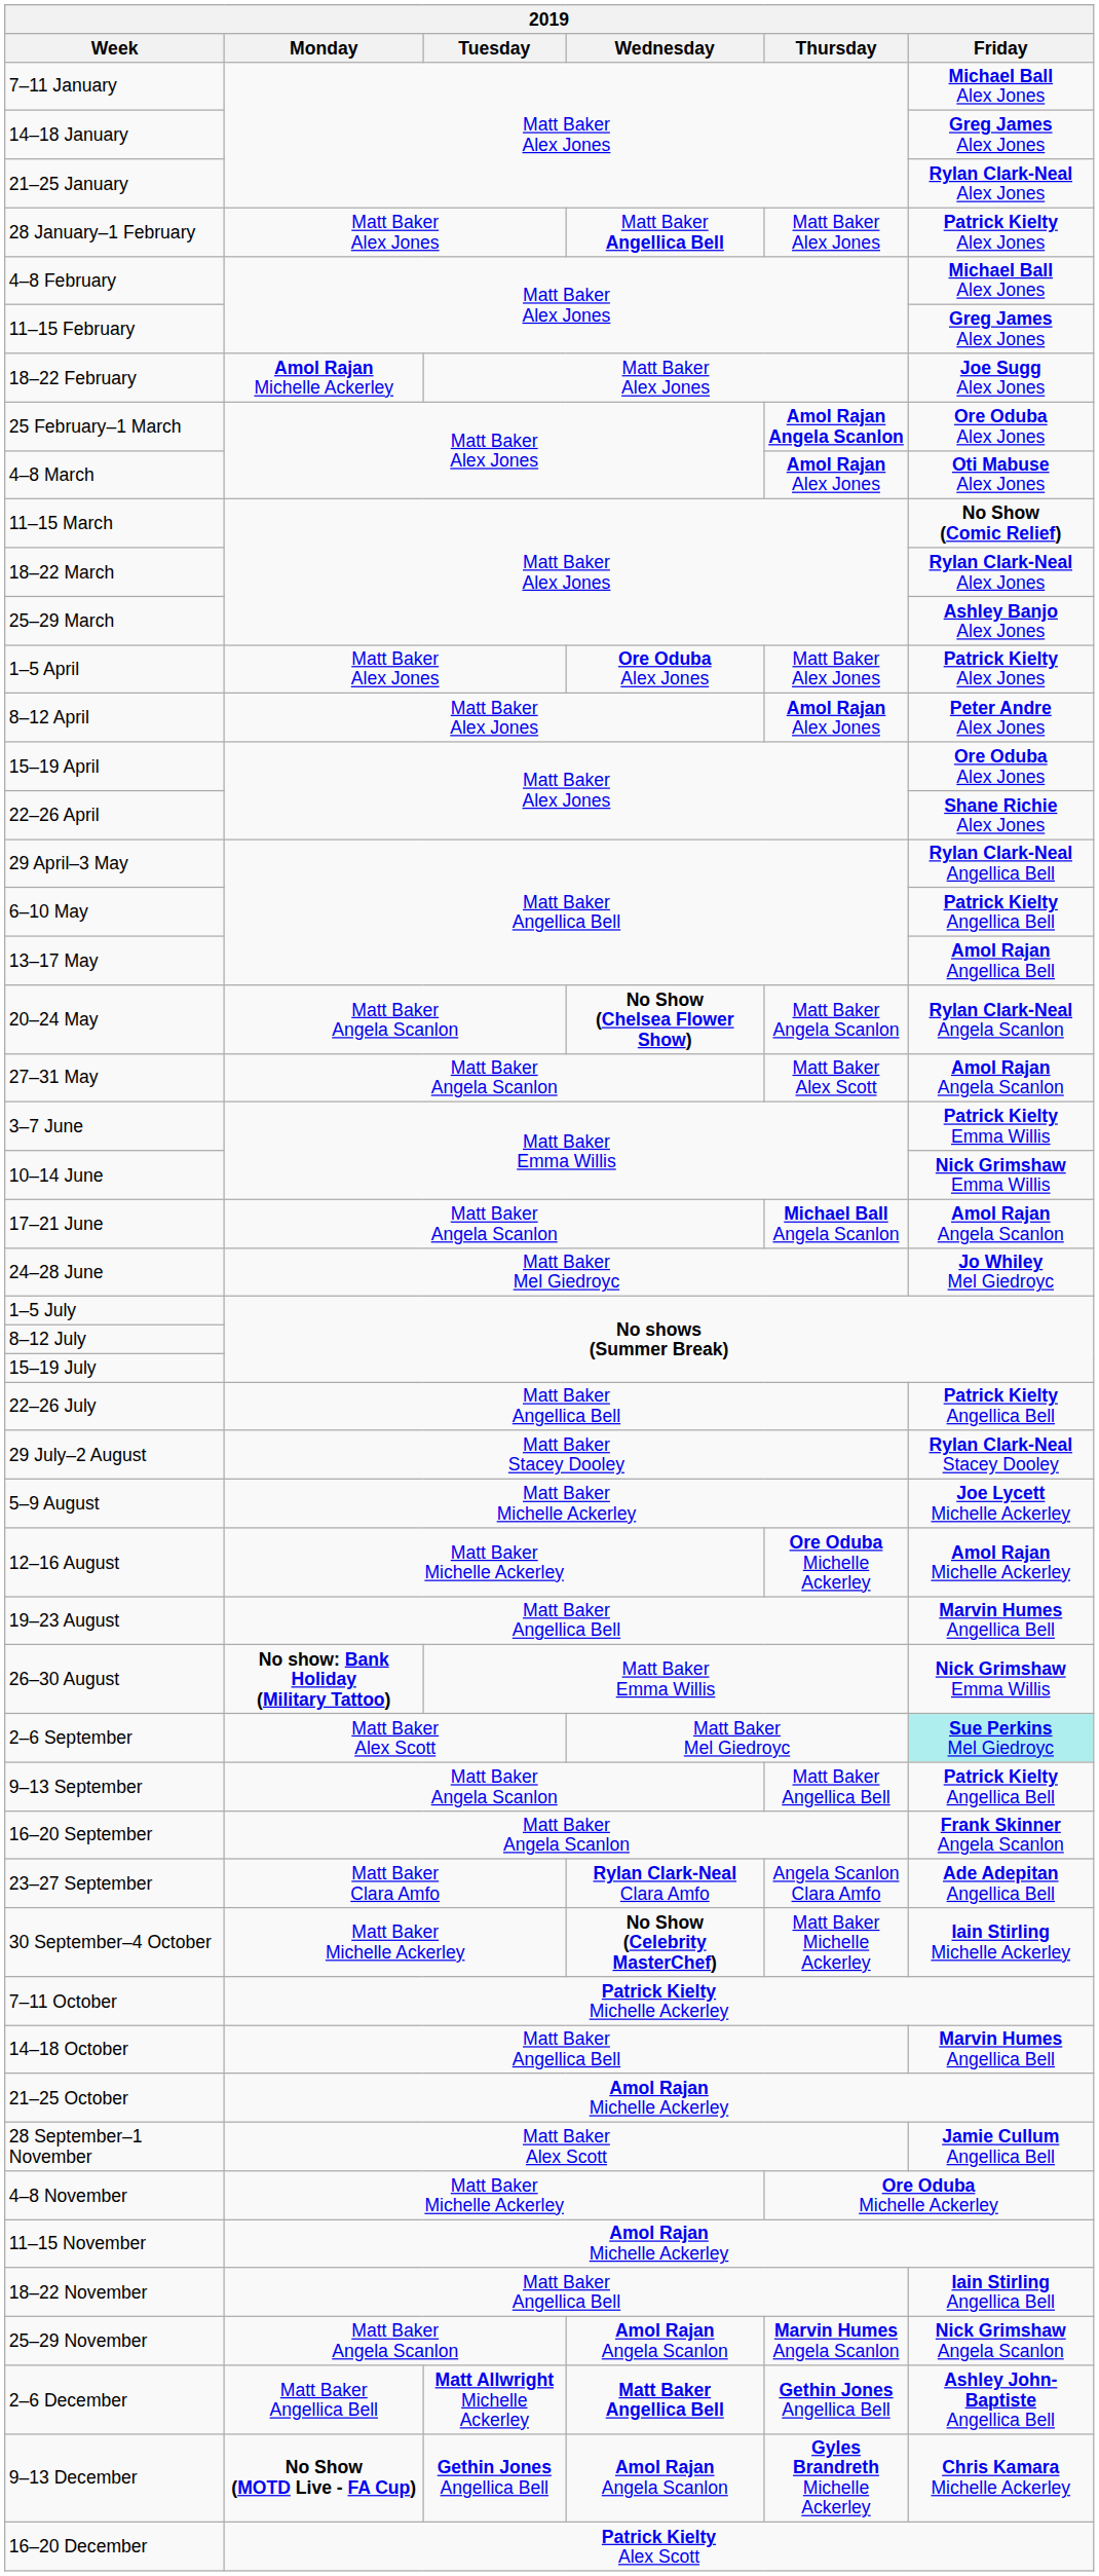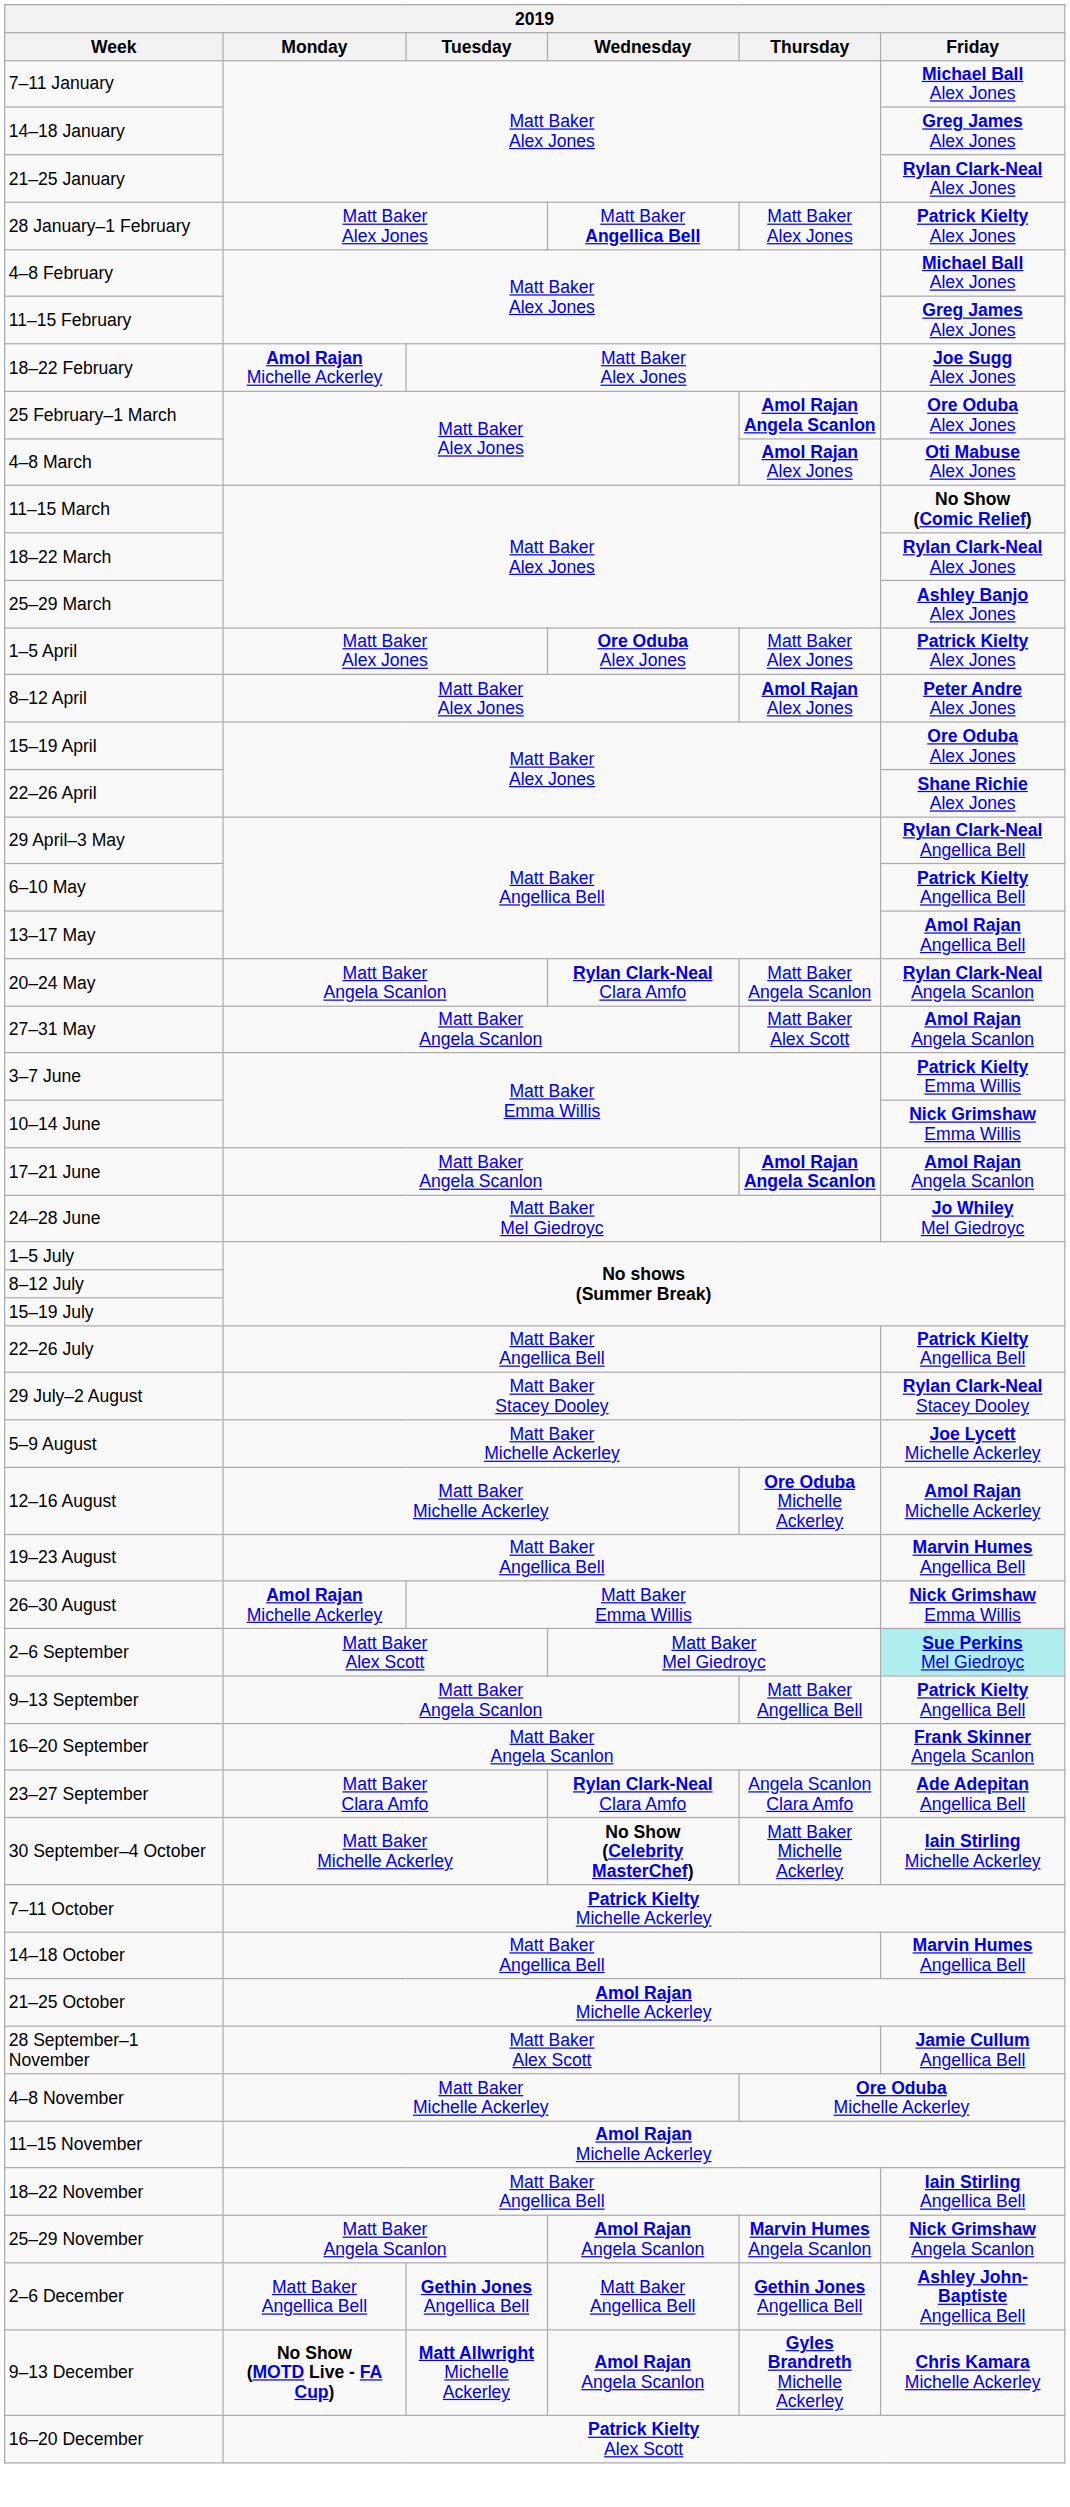 <table class="wikitable mw-collapsible" style="border:1px #aaa solid; font-size:90%;">
 <tr style="text-align:center; background:#b0c4de;">
 <th colspan=6>2019</th>
 </tr>
 <tr>
 <th>Week</th>
 <th>Monday</th>
 <th>Tuesday</th>
 <th>Wednesday</th>
 <th>Thursday</th>
 <th>Friday</th>
 </tr>
 <tr>
 <td>7–11 January</td>
 <td rowspan="3" colspan="4" style="text-align:center;"><a href='#'>Matt Baker</a><br><a href='#'>Alex Jones</a></td>
 <td style="text-align:center;"><strong><a href='#'>Michael Ball</a></strong><br><a href='#'>Alex Jones</a></td>
 </tr>
 <tr>
 <td>14–18 January</td>
 <td style="text-align:center;"><strong><a href='#'>Greg James</a></strong><br><a href='#'>Alex Jones</a></td>
 </tr>
 <tr>
 <td>21–25 January</td>
 <td style="text-align:center;"><strong><a href='#'>Rylan Clark-Neal</a></strong><br><a href='#'>Alex Jones</a></td>
 </tr>
 <tr>
 <td>28 January–1 February</td>
 <td colspan="2" style="text-align:center;"><a href='#'>Matt Baker</a><br><a href='#'>Alex Jones</a></td>
 <td style="text-align:center;"><a href='#'>Matt Baker</a><br><strong><a href='#'>Angellica Bell</a></strong></td>
 <td style="text-align:center;"><a href='#'>Matt Baker</a><br><a href='#'>Alex Jones</a></td>
 <td style="text-align:center;"><strong><a href='#'>Patrick Kielty</a></strong><br><a href='#'>Alex Jones</a></td>
 </tr>
 <tr>
 <td>4–8 February</td>
 <td rowspan="2" colspan="4" style="text-align:center;"><a href='#'>Matt Baker</a><br><a href='#'>Alex Jones</a></td>
 <td style="text-align:center;"><strong><a href='#'>Michael Ball</a></strong><br><a href='#'>Alex Jones</a></td>
 </tr>
 <tr>
 <td>11–15 February</td>
 <td style="text-align:center;"><strong><a href='#'>Greg James</a></strong><br><a href='#'>Alex Jones</a></td>
 </tr>
 <tr>
 <td>18–22 February</td>
 <td style="text-align:center;"><strong><a href='#'>Amol Rajan</a></strong><br><a href='#'>Michelle Ackerley</a></td>
 <td colspan="3" style="text-align:center;"><a href='#'>Matt Baker</a><br><a href='#'>Alex Jones</a></td>
 <td style="text-align:center;"><strong><a href='#'>Joe Sugg</a></strong><br><a href='#'>Alex Jones</a></td>
 </tr>
 <tr>
 <td>25 February–1 March</td>
 <td rowspan="2" colspan="3" style="text-align:center;"><a href='#'>Matt Baker</a><br><a href='#'>Alex Jones</a></td>
 <td style="text-align:center;"><strong><a href='#'>Amol Rajan</a></strong><br><strong><a href='#'>Angela Scanlon</a></strong></td>
 <td style="text-align:center;"><strong><a href='#'>Ore Oduba</a></strong><br><a href='#'>Alex Jones</a></td>
 </tr>
 <tr>
 <td>4–8 March</td>
 <td style="text-align:center;"><strong><a href='#'>Amol Rajan</a></strong><br><a href='#'>Alex Jones</a></td>
 <td style="text-align:center;"><strong><a href='#'>Oti Mabuse</a></strong><br><a href='#'>Alex Jones</a></td>
 </tr>
 <tr>
 <td>11–15 March</td>
 <td rowspan="3" colspan="4" style="text-align:center;"><a href='#'>Matt Baker</a><br><a href='#'>Alex Jones</a></td>
 <td style="text-align:center;"><strong>No Show<br>(<a href='#'>Comic Relief</a>)</strong></td>
 </tr>
 <tr>
 <td>18–22 March</td>
 <td style="text-align:center;"><strong><a href='#'>Rylan Clark-Neal</a></strong><br><a href='#'>Alex Jones</a></td>
 </tr>
 <tr>
 <td>25–29 March</td>
 <td style="text-align:center;"><strong><a href='#'>Ashley Banjo</a></strong><br><a href='#'>Alex Jones</a></td>
 </tr>
 <tr>
 <td>1–5 April</td>
 <td colspan="2" style="text-align:center;"><a href='#'>Matt Baker</a><br><a href='#'>Alex Jones</a></td>
 <td style="text-align:center;"><strong><a href='#'>Ore Oduba</a></strong><br><a href='#'>Alex Jones</a></td>
 <td style="text-align:center;"><a href='#'>Matt Baker</a><br><a href='#'>Alex Jones</a></td>
 <td style="text-align:center;"><strong><a href='#'>Patrick Kielty</a></strong><br><a href='#'>Alex Jones</a></td>
 </tr>
 <tr>
 <td>8–12 April</td>
 <td colspan="3" style="text-align:center;"><a href='#'>Matt Baker</a><br><a href='#'>Alex Jones</a></td>
 <td style="text-align:center;"><strong><a href='#'>Amol Rajan</a></strong><br><a href='#'>Alex Jones</a></td>
 <td style="text-align:center;"><strong><a href='#'>Peter Andre</a></strong><br><a href='#'>Alex Jones</a></td>
 </tr>
 <tr>
 <td>15–19 April</td>
 <td rowspan="2" colspan="4" style="text-align:center;"><a href='#'>Matt Baker</a><br><a href='#'>Alex Jones</a></td>
 <td style="text-align:center;"><strong><a href='#'>Ore Oduba</a></strong><br><a href='#'>Alex Jones</a></td>
 </tr>
 <tr>
 <td>22–26 April</td>
 <td style="text-align:center;"><strong><a href='#'>Shane Richie</a></strong><br><a href='#'>Alex Jones</a></td>
 </tr>
 <tr>
 <td>29 April–3 May</td>
 <td rowspan="3" colspan="4" style="text-align:center;"><a href='#'>Matt Baker</a><br><a href='#'>Angellica Bell</a></td>
 <td style="text-align:center;"><strong><a href='#'>Rylan Clark-Neal</a></strong><br><a href='#'>Angellica Bell</a></td>
 </tr>
 <tr>
 <td>6–10 May</td>
 <td style="text-align:center;"><strong><a href='#'>Patrick Kielty</a></strong><br><a href='#'>Angellica Bell</a></td>
 </tr>
 <tr>
 <td>13–17 May</td>
 <td style="text-align:center;"><strong><a href='#'>Amol Rajan</a></strong><br><a href='#'>Angellica Bell</a></td>
 </tr>
 <tr>
 <td>20–24 May</td>
 <td colspan="2" style="text-align:center;"><a href='#'>Matt Baker</a><br><a href='#'>Angela Scanlon</a></td>
-<td style="text-align:center;"><strong>No Show<br>(<a href='#'>Chelsea Flower Show</a>)</strong></td>
+<td style="text-align:center;"><strong><a href='#'>Rylan Clark-Neal</a></strong><br><a href='#'>Clara Amfo</a></td>
 <td style="text-align:center;"><a href='#'>Matt Baker</a><br><a href='#'>Angela Scanlon</a></td>
 <td style="text-align:center;"><strong><a href='#'>Rylan Clark-Neal</a></strong><br><a href='#'>Angela Scanlon</a></td>
 </tr>
 <tr>
 <td>27–31 May</td>
 <td colspan="3" style="text-align:center;"><a href='#'>Matt Baker</a><br><a href='#'>Angela Scanlon</a></td>
 <td style="text-align:center;"><a href='#'>Matt Baker</a><br><a href='#'>Alex Scott</a></td>
 <td style="text-align:center;"><strong><a href='#'>Amol Rajan</a></strong><br><a href='#'>Angela Scanlon</a></td>
 </tr>
 <tr>
 <td>3–7 June</td>
 <td rowspan="2" colspan="4" style="text-align:center;"><a href='#'>Matt Baker</a><br><a href='#'>Emma Willis</a></td>
 <td style="text-align:center;"><strong><a href='#'>Patrick Kielty</a></strong><br><a href='#'>Emma Willis</a></td>
 </tr>
 <tr>
 <td>10–14 June</td>
 <td style="text-align:center;"><strong><a href='#'>Nick Grimshaw</a></strong><br><a href='#'>Emma Willis</a></td>
 </tr>
 <tr>
 <td>17–21 June</td>
 <td colspan="3" style="text-align:center;"><a href='#'>Matt Baker</a><br><a href='#'>Angela Scanlon</a></td>
-<td style="text-align:center;"><strong><a href='#'>Michael Ball</a></strong><br><a href='#'>Angela Scanlon</a></td>
+<td style="text-align:center;"><strong><a href='#'>Amol Rajan</a></strong><br><strong><a href='#'>Angela Scanlon</a></strong></td>
 <td style="text-align:center;"><strong><a href='#'>Amol Rajan</a></strong><br><a href='#'>Angela Scanlon</a></td>
 </tr>
 <tr>
 <td>24–28 June</td>
 <td colspan="4" style="text-align:center;"><a href='#'>Matt Baker</a><br><a href='#'>Mel Giedroyc</a></td>
 <td style="text-align:center;"><strong><a href='#'>Jo Whiley</a></strong><br><a href='#'>Mel Giedroyc</a></td>
 </tr>
 <tr>
 <td>1–5 July</td>
 <td rowspan="3" colspan="5" style="text-align:center;"><strong>No shows<br>(Summer Break)</strong></td>
 </tr>
 <tr>
 <td>8–12 July</td>
 </tr>
 <tr>
 <td>15–19 July</td>
 </tr>
 <tr>
 <td>22–26 July</td>
 <td colspan="4" style="text-align:center;"><a href='#'>Matt Baker</a><br><a href='#'>Angellica Bell</a></td>
 <td style="text-align:center;"><strong><a href='#'>Patrick Kielty</a></strong><br><a href='#'>Angellica Bell</a></td>
 </tr>
 <tr>
 <td>29 July–2 August</td>
 <td colspan="4" style="text-align:center;"><a href='#'>Matt Baker</a><br><a href='#'>Stacey Dooley</a></td>
 <td style="text-align:center;"><strong><a href='#'>Rylan Clark-Neal</a></strong><br><a href='#'>Stacey Dooley</a></td>
 </tr>
 <tr>
 <td>5–9 August</td>
 <td colspan="4" style="text-align:center;"><a href='#'>Matt Baker</a><br><a href='#'>Michelle Ackerley</a></td>
 <td style="text-align:center;"><strong><a href='#'>Joe Lycett</a></strong><br><a href='#'>Michelle Ackerley</a></td>
 </tr>
 <tr>
 <td>12–16 August</td>
 <td colspan="3" style="text-align:center;"><a href='#'>Matt Baker</a><br><a href='#'>Michelle Ackerley</a></td>
 <td style="text-align:center;"><strong><a href='#'>Ore Oduba</a></strong><br><a href='#'>Michelle Ackerley</a></td>
 <td style="text-align:center;"><strong><a href='#'>Amol Rajan</a></strong><br><a href='#'>Michelle Ackerley</a></td>
 </tr>
 <tr>
 <td>19–23 August</td>
 <td colspan="4" style="text-align:center;"><a href='#'>Matt Baker</a><br><a href='#'>Angellica Bell</a></td>
 <td style="text-align:center;"><strong><a href='#'>Marvin Humes</a></strong><br><a href='#'>Angellica Bell</a></td>
 </tr>
 <tr>
 <td>26–30 August</td>
-<td style="text-align:center;"><strong>No show: <a href='#'>Bank Holiday</a><br>(<a href='#'>Military Tattoo</a>)</strong></td>
+<td style="text-align:center;"><strong><a href='#'>Amol Rajan</a></strong><br><a href='#'>Michelle Ackerley</a></td>
 <td colspan="3" style="text-align:center;"><a href='#'>Matt Baker</a><br><a href='#'>Emma Willis</a></td>
 <td style="text-align:center;"><strong><a href='#'>Nick Grimshaw</a></strong><br><a href='#'>Emma Willis</a></td>
 </tr>
 <tr>
 <td>2–6 September</td>
 <td colspan="2" style="text-align:center;"><a href='#'>Matt Baker</a><br><a href='#'>Alex Scott</a></td>
 <td colspan="2" style="text-align:center;"><a href='#'>Matt Baker</a><br><a href='#'>Mel Giedroyc</a></td>
 <td style="background: paleturquoise; text-align:center;"><strong><a href='#'>Sue Perkins</a></strong><br><a href='#'>Mel Giedroyc</a></td>
 </tr>
 <tr>
 <td>9–13 September</td>
 <td colspan="3" style="text-align:center;"><a href='#'>Matt Baker</a><br><a href='#'>Angela Scanlon</a></td>
 <td style="text-align:center;"><a href='#'>Matt Baker</a><br><a href='#'>Angellica Bell</a></td>
 <td style="text-align:center;"><strong><a href='#'>Patrick Kielty</a></strong><br><a href='#'>Angellica Bell</a></td>
 </tr>
 <tr>
 <td>16–20 September</td>
 <td colspan="4" style="text-align:center;"><a href='#'>Matt Baker</a><br><a href='#'>Angela Scanlon</a></td>
 <td style="text-align:center;"><strong><a href='#'>Frank Skinner</a></strong><br><a href='#'>Angela Scanlon</a></td>
 </tr>
 <tr>
 <td>23–27 September</td>
 <td colspan="2" style="text-align:center;"><a href='#'>Matt Baker</a><br><a href='#'>Clara Amfo</a></td>
 <td style="text-align:center;"><strong><a href='#'>Rylan Clark-Neal</a></strong><br><a href='#'>Clara Amfo</a></td>
 <td style="text-align:center;"><a href='#'>Angela Scanlon</a><br><a href='#'>Clara Amfo</a></td>
 <td style="text-align:center;"><strong><a href='#'>Ade Adepitan</a></strong><br><a href='#'>Angellica Bell</a></td>
 </tr>
 <tr>
 <td>30 September–4 October</td>
 <td colspan="2" style="text-align:center;"><a href='#'>Matt Baker</a><br><a href='#'>Michelle Ackerley</a></td>
 <td style="text-align:center;"><strong>No Show<br>(<a href='#'>Celebrity MasterChef</a>)</strong></td>
 <td style="text-align:center;"><a href='#'>Matt Baker</a><br><a href='#'>Michelle Ackerley</a></td>
 <td style="text-align:center;"><strong><a href='#'>Iain Stirling</a></strong><br><a href='#'>Michelle Ackerley</a></td>
 </tr>
 <tr>
 <td>7–11 October</td>
 <td colspan="5" style="text-align:center;"><strong><a href='#'>Patrick Kielty</a></strong><br><a href='#'>Michelle Ackerley</a></td>
 </tr>
 <tr>
 <td>14–18 October</td>
 <td colspan="4" style="text-align:center;"><a href='#'>Matt Baker</a><br><a href='#'>Angellica Bell</a></td>
 <td style="text-align:center;"><strong><a href='#'>Marvin Humes</a></strong><br><a href='#'>Angellica Bell</a></td>
 </tr>
 <tr>
 <td>21–25 October</td>
 <td colspan="5" style="text-align:center;"><strong><a href='#'>Amol Rajan</a></strong><br><a href='#'>Michelle Ackerley</a></td>
 </tr>
 <tr>
 <td>28 September–1 November</td>
 <td colspan="4" style="text-align:center;"><a href='#'>Matt Baker</a><br><a href='#'>Alex Scott</a></td>
 <td style="text-align:center;"><strong><a href='#'>Jamie Cullum</a></strong><br><a href='#'>Angellica Bell</a></td>
 </tr>
 <tr>
 <td>4–8 November</td>
 <td colspan="3" style="text-align:center;"><a href='#'>Matt Baker</a><br><a href='#'>Michelle Ackerley</a></td>
 <td colspan="2" style="text-align:center;"><strong><a href='#'>Ore Oduba</a></strong><br><a href='#'>Michelle Ackerley</a></td>
 </tr>
 <tr>
 <td>11–15 November</td>
 <td colspan="5" style="text-align:center;"><strong><a href='#'>Amol Rajan</a></strong><br><a href='#'>Michelle Ackerley</a></td>
 </tr>
 <tr>
 <td>18–22 November</td>
 <td colspan="4" style="text-align:center;"><a href='#'>Matt Baker</a><br><a href='#'>Angellica Bell</a></td>
 <td style="text-align:center;"><strong><a href='#'>Iain Stirling</a></strong><br><a href='#'>Angellica Bell</a></td>
 </tr>
 <tr>
 <td>25–29 November</td>
 <td colspan="2" style="text-align:center;"><a href='#'>Matt Baker</a><br><a href='#'>Angela Scanlon</a></td>
 <td style="text-align:center;"><strong><a href='#'>Amol Rajan</a></strong><br><a href='#'>Angela Scanlon</a></td>
 <td style="text-align:center;"><strong><a href='#'>Marvin Humes</a></strong><br><a href='#'>Angela Scanlon</a></td>
 <td style="text-align:center;"><strong><a href='#'>Nick Grimshaw</a></strong><br><a href='#'>Angela Scanlon</a></td>
 </tr>
 <tr>
 <td>2–6 December</td>
 <td style="text-align:center;"><a href='#'>Matt Baker</a><br><a href='#'>Angellica Bell</a></td>
-<td style="text-align:center;"><strong><a href='#'>Matt Allwright</a></strong><br><a href='#'>Michelle Ackerley</a></td>
-<td style="text-align:center;"><strong><a href='#'>Matt Baker</a><br><a href='#'>Angellica Bell</a></strong></td>
+<td style="text-align:center;"><strong><a href='#'>Gethin Jones</a></strong><br><a href='#'>Angellica Bell</a></td>
+<td style="text-align:center;"><a href='#'>Matt Baker</a><br><a href='#'>Angellica Bell</a></td>
 <td style="text-align:center;"><strong><a href='#'>Gethin Jones</a></strong><br><a href='#'>Angellica Bell</a></td>
 <td style="text-align:center;"><strong><a href='#'>Ashley John-Baptiste</a></strong><br><a href='#'>Angellica Bell</a></td>
 </tr>
 <tr>
 <td>9–13 December</td>
 <td style="text-align:center;"><strong>No Show<br>(<a href='#'>MOTD</a> Live - <a href='#'>FA Cup</a>)</strong></td>
-<td style="text-align:center;"><strong><a href='#'>Gethin Jones</a></strong><br><a href='#'>Angellica Bell</a></td>
+<td style="text-align:center;"><strong><a href='#'>Matt Allwright</a></strong><br><a href='#'>Michelle Ackerley</a></td>
 <td style="text-align:center;"><strong><a href='#'>Amol Rajan</a></strong><br><a href='#'>Angela Scanlon</a></td>
 <td style="text-align:center;"><strong><a href='#'>Gyles Brandreth</a></strong><br><a href='#'>Michelle Ackerley</a></td>
 <td style="text-align:center;"><strong><a href='#'>Chris Kamara</a></strong><br><a href='#'>Michelle Ackerley</a></td>
 </tr>
 <tr>
 <td>16–20 December</td>
 <td colspan="5" style="text-align:center;"><strong><a href='#'>Patrick Kielty</a></strong><br><a href='#'>Alex Scott</a></td>
 </tr>
 </table>
